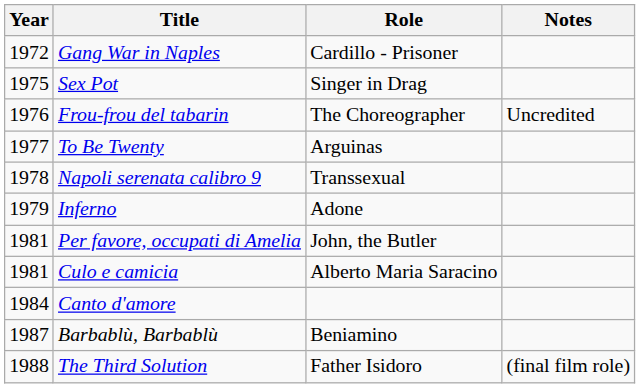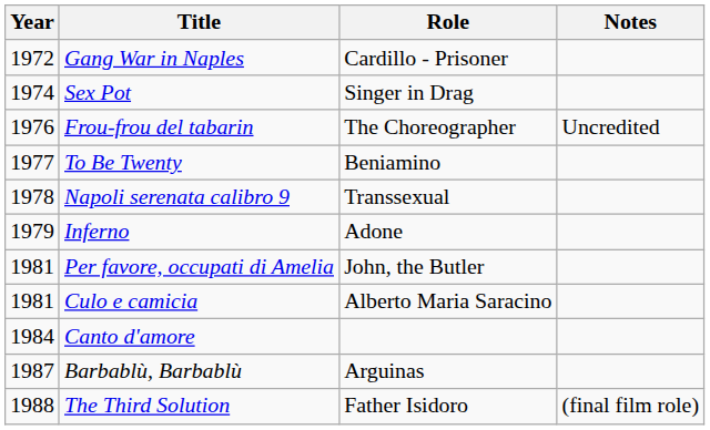 <table class="wikitable">
 <tr>
 <th>Year</th>
 <th>Title</th>
 <th>Role</th>
 <th>Notes</th>
 </tr>
 <tr>
 <td>1972</td>
 <td><em><a href='#'>Gang War in Naples</a></em></td>
 <td>Cardillo - Prisoner</td>
 <td></td>
 </tr>
 <tr>
-<td>1975</td>
+<td>1974</td>
 <td><em><a href='#'>Sex Pot</a></em></td>
 <td>Singer in Drag</td>
 <td></td>
 </tr>
 <tr>
 <td>1976</td>
 <td><em><a href='#'>Frou-frou del tabarin</a></em></td>
 <td>The Choreographer</td>
 <td>Uncredited</td>
 </tr>
 <tr>
 <td>1977</td>
 <td><em><a href='#'>To Be Twenty</a></em></td>
-<td>Arguinas</td>
+<td>Beniamino</td>
 <td></td>
 </tr>
 <tr>
 <td>1978</td>
 <td><em><a href='#'>Napoli serenata calibro 9</a></em></td>
 <td>Transsexual</td>
 <td></td>
 </tr>
 <tr>
 <td>1979</td>
 <td><em><a href='#'>Inferno</a></em></td>
 <td>Adone</td>
 <td></td>
 </tr>
 <tr>
 <td>1981</td>
 <td><em><a href='#'>Per favore, occupati di Amelia</a></em></td>
 <td>John, the Butler</td>
 <td></td>
 </tr>
 <tr>
 <td>1981</td>
 <td><em><a href='#'>Culo e camicia</a></em></td>
 <td>Alberto Maria Saracino</td>
 <td></td>
 </tr>
 <tr>
 <td>1984</td>
 <td><em><a href='#'>Canto d'amore</a></em></td>
 <td></td>
 <td></td>
 </tr>
 <tr>
 <td>1987</td>
 <td><em>Barbablù, Barbablù</em></td>
-<td>Beniamino</td>
+<td>Arguinas</td>
 <td></td>
 </tr>
 <tr>
 <td>1988</td>
 <td><em><a href='#'>The Third Solution</a></em></td>
 <td>Father Isidoro</td>
 <td>(final film role)</td>
 </tr>
 </table>
